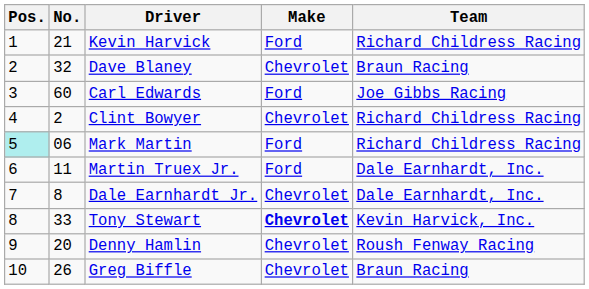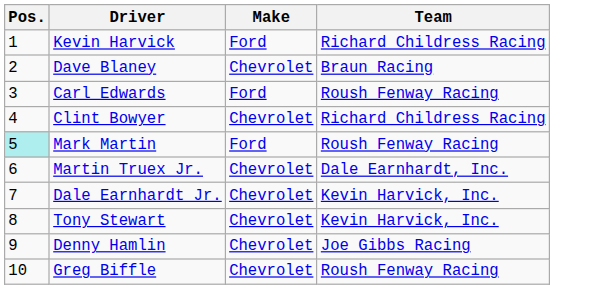 <table class="wikitable">
 <tr>
 <th>Pos.</th>
-<th>No.</th>
 <th>Driver</th>
 <th>Make</th>
 <th>Team</th>
 </tr>
 <tr>
 <td>1</td>
-<td>21</td>
 <td><a href='#'>Kevin Harvick</a></td>
 <td><a href='#'>Ford</a></td>
 <td><a href='#'>Richard Childress Racing</a></td>
 </tr>
 <tr>
 <td>2</td>
-<td>32</td>
 <td><a href='#'>Dave Blaney</a></td>
 <td><a href='#'>Chevrolet</a></td>
 <td><a href='#'>Braun Racing</a></td>
 </tr>
 <tr>
 <td>3</td>
-<td>60</td>
 <td><a href='#'>Carl Edwards</a></td>
 <td><a href='#'>Ford</a></td>
-<td><a href='#'>Joe Gibbs Racing</a></td>
+<td><a href='#'>Roush Fenway Racing</a></td>
 </tr>
 <tr>
 <td>4</td>
-<td>2</td>
 <td><a href='#'>Clint Bowyer</a></td>
 <td><a href='#'>Chevrolet</a></td>
 <td><a href='#'>Richard Childress Racing</a></td>
 </tr>
 <tr>
 <td style="background: paleturquoise;">5</td>
-<td>06</td>
 <td><a href='#'>Mark Martin</a></td>
 <td><a href='#'>Ford</a></td>
-<td><a href='#'>Richard Childress Racing</a></td>
+<td><a href='#'>Roush Fenway Racing</a></td>
 </tr>
 <tr>
 <td>6</td>
-<td>11</td>
 <td><a href='#'>Martin Truex Jr.</a></td>
-<td><a href='#'>Ford</a></td>
+<td><a href='#'>Chevrolet</a></td>
 <td><a href='#'>Dale Earnhardt, Inc.</a></td>
 </tr>
 <tr>
 <td>7</td>
-<td>8</td>
 <td><a href='#'>Dale Earnhardt Jr.</a></td>
 <td><a href='#'>Chevrolet</a></td>
-<td><a href='#'>Dale Earnhardt, Inc.</a></td>
+<td><a href='#'>Kevin Harvick, Inc.</a></td>
 </tr>
 <tr>
 <td>8</td>
-<td>33</td>
 <td><a href='#'>Tony Stewart</a></td>
-<td><strong><a href='#'>Chevrolet</a></strong></td>
+<td><a href='#'>Chevrolet</a></td>
 <td><a href='#'>Kevin Harvick, Inc.</a></td>
 </tr>
 <tr>
 <td>9</td>
-<td>20</td>
 <td><a href='#'>Denny Hamlin</a></td>
+<td><a href='#'>Chevrolet</a></td>
+<td><a href='#'>Joe Gibbs Racing</a></td>
+</tr>
+<tr>
+<td>10</td>
+<td><a href='#'>Greg Biffle</a></td>
 <td><a href='#'>Chevrolet</a></td>
 <td><a href='#'>Roush Fenway Racing</a></td>
 </tr>
-<tr>
-<td>10</td>
-<td>26</td>
-<td><a href='#'>Greg Biffle</a></td>
-<td><a href='#'>Chevrolet</a></td>
-<td><a href='#'>Braun Racing</a></td>
-</tr>
 </table>
